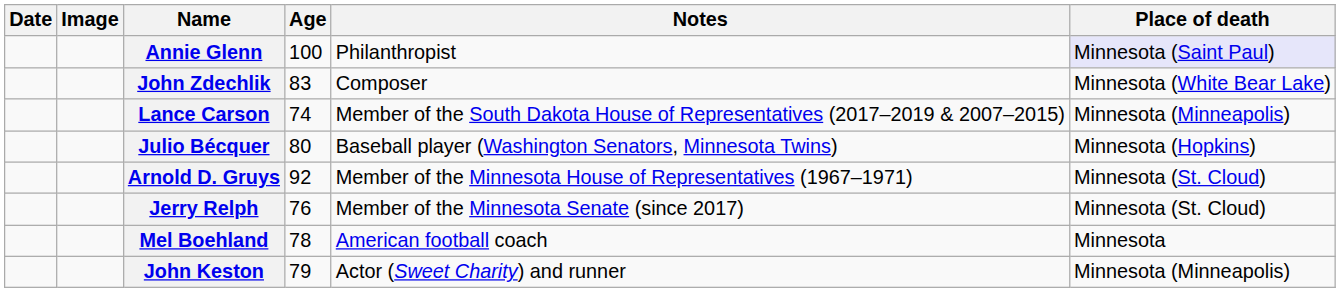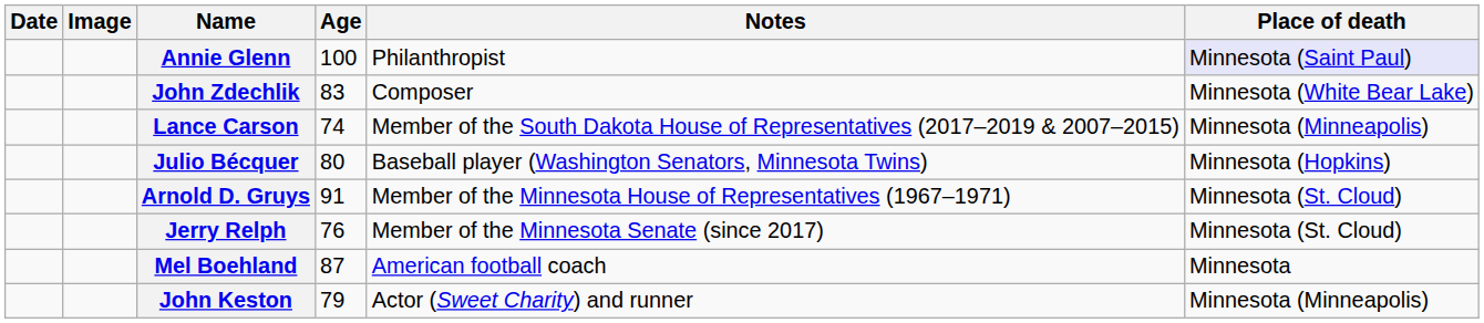 <table class="wikitable sortable plainrowheaders">
 <tr valign=bottom>
 <th scope="col">Date</th>
 <th scope="col">Image</th>
 <th scope="col">Name</th>
 <th scope="col">Age</th>
 <th scope="col">Notes</th>
 <th scope="col">Place of death</th>
 </tr>
 <tr>
 <td></td>
 <td></td>
 <th scope="row"><a href='#'>Annie Glenn</a></th>
 <td>100</td>
 <td>Philanthropist</td>
 <td style="background: lavender;">Minnesota (<a href='#'>Saint Paul</a>)</td>
 </tr>
 <tr>
 <td></td>
 <td></td>
 <th scope="row"><a href='#'>John Zdechlik</a></th>
 <td>83</td>
 <td>Composer</td>
 <td>Minnesota (<a href='#'>White Bear Lake</a>)</td>
 </tr>
 <tr>
 <td></td>
 <td></td>
 <th scope="row"><a href='#'>Lance Carson</a></th>
 <td>74</td>
 <td>Member of the <a href='#'>South Dakota House of Representatives</a> (2017–2019 & 2007–2015)</td>
 <td>Minnesota (<a href='#'>Minneapolis</a>)</td>
 </tr>
 <tr>
 <td></td>
 <td></td>
 <th scope="row"><a href='#'>Julio Bécquer</a></th>
 <td>80</td>
 <td>Baseball player (<a href='#'>Washington Senators</a>, <a href='#'>Minnesota Twins</a>)</td>
 <td>Minnesota (<a href='#'>Hopkins</a>)</td>
 </tr>
 <tr>
 <td></td>
 <td></td>
 <th scope="row"><a href='#'>Arnold D. Gruys</a></th>
-<td>92</td>
+<td>91</td>
 <td>Member of the <a href='#'>Minnesota House of Representatives</a> (1967–1971)</td>
 <td>Minnesota (<a href='#'>St. Cloud</a>)</td>
 </tr>
 <tr>
 <td></td>
 <td></td>
 <th scope="row"><a href='#'>Jerry Relph</a></th>
 <td>76</td>
 <td>Member of the <a href='#'>Minnesota Senate</a> (since 2017)</td>
 <td>Minnesota (St. Cloud)</td>
 </tr>
 <tr>
 <td></td>
 <td></td>
 <th scope="row"><a href='#'>Mel Boehland</a></th>
-<td>78</td>
+<td>87</td>
 <td><a href='#'>American football</a> coach</td>
 <td>Minnesota</td>
 </tr>
 <tr>
 <td></td>
 <td></td>
 <th scope="row"><a href='#'>John Keston</a></th>
 <td>79</td>
 <td>Actor (<em><a href='#'>Sweet Charity</a></em>) and runner</td>
 <td>Minnesota (Minneapolis)</td>
 </tr>
 </table>
